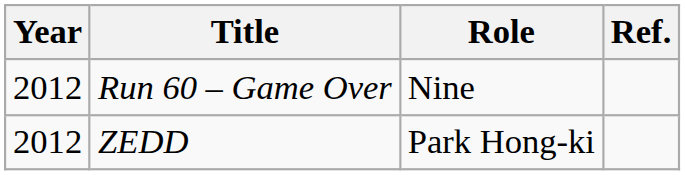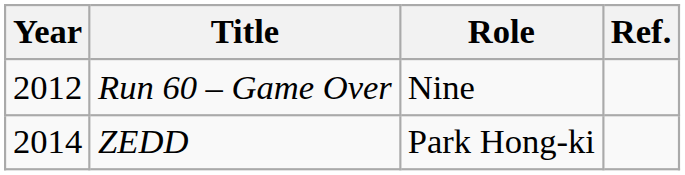 <table class="wikitable">
 <tr>
 <th>Year</th>
 <th>Title</th>
 <th>Role</th>
 <th>Ref.</th>
 </tr>
 <tr>
 <td>2012</td>
 <td><em>Run 60 – Game Over</em></td>
 <td>Nine</td>
 <td></td>
 </tr>
 <tr>
-<td>2012</td>
+<td>2014</td>
 <td><em>ZEDD</em></td>
 <td>Park Hong-ki</td>
 <td></td>
 </tr>
 </table>
